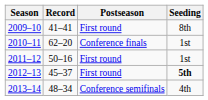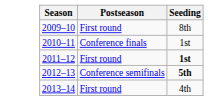 <table class="wikitable sortable" align="right">
 <tr>
 <th style="font-size:11px;text-align:center;line-height:110%">Season</th>
-<th style="font-size:11px;text-align:center;line-height:110%">Record</th>
 <th style="font-size:11px;text-align:center;line-height:110%">Postseason</th>
 <th style="font-size:11px;text-align:center;line-height:110%">Seeding</th>
 </tr>
 <tr align="left">
 <td style="background:#F9F9F9;font-size:11px;font-weight:normal;text-align:center;line-height:110%"><a href='#'>2009–10</a></td>
-<td style="background:#F9F9F9;font-size:11px;font-weight:normal;text-align:center;line-height:110%">41–41</td>
 <td style="background:#F9F9F9;font-size:11px;font-weight:normal;text-align:left;line-height:110%"><a href='#'>First round</a></td>
 <td style="background:#F9F9F9;font-size:11px;font-weight:normal;text-align:center;line-height:110%">8th</td>
 </tr>
 <tr align="left">
 <td style="background:#F9F9F9;font-size:11px;font-weight:normal;text-align:center;line-height:110%"><a href='#'>2010–11</a></td>
-<td style="background:#F9F9F9;font-size:11px;font-weight:normal;text-align:center;line-height:110%">62–20</td>
 <td style="background:#F9F9F9;font-size:11px;font-weight:normal;text-align:left;line-height:110%"><a href='#'>Conference finals</a></td>
 <td style="background:#F9F9F9;font-size:11px;font-weight:normal;text-align:center;line-height:110%">1st</td>
 </tr>
 <tr align="left">
 <td style="background:#F9F9F9;font-size:11px;font-weight:normal;text-align:center;line-height:110%"><a href='#'>2011–12</a></td>
-<td style="background:#F9F9F9;font-size:11px;font-weight:normal;text-align:center;line-height:110%">50–16</td>
 <td style="background:#F9F9F9;font-size:11px;font-weight:normal;text-align:left;line-height:110%"><a href='#'>First round</a></td>
-<td style="background:#F9F9F9;font-size:11px;font-weight:normal;text-align:center;line-height:110%">1st</td>
+<td style="background:#F9F9F9;font-size:11px;font-weight:normal;text-align:center;line-height:110%"><strong>1st</strong></td>
 </tr>
 <tr align="left">
 <td style="background:#F9F9F9;font-size:11px;font-weight:normal;text-align:center;line-height:110%"><a href='#'>2012–13</a></td>
-<td style="background:#F9F9F9;font-size:11px;font-weight:normal;text-align:center;line-height:110%">45–37</td>
-<td style="background:#F9F9F9;font-size:11px;font-weight:normal;text-align:left;line-height:110%"><a href='#'>First round</a></td>
+<td style="background:#F9F9F9;font-size:11px;font-weight:normal;text-align:left;line-height:110%"><a href='#'>Conference semifinals</a></td>
 <td style="background:#F9F9F9;font-size:11px;font-weight:normal;text-align:center;line-height:110%"><strong>5th</strong></td>
 </tr>
 <tr align="left">
 <td style="background:#F9F9F9;font-size:11px;font-weight:normal;text-align:center;line-height:110%"><a href='#'>2013–14</a></td>
-<td style="background:#F9F9F9;font-size:11px;font-weight:normal;text-align:center;line-height:110%">48–34</td>
-<td style="background:#F9F9F9;font-size:11px;font-weight:normal;text-align:left;line-height:110%"><a href='#'>Conference semifinals</a></td>
+<td style="background:#F9F9F9;font-size:11px;font-weight:normal;text-align:left;line-height:110%"><a href='#'>First round</a></td>
 <td style="background:#F9F9F9;font-size:11px;font-weight:normal;text-align:center;line-height:110%">4th</td>
 </tr>
 </table>
